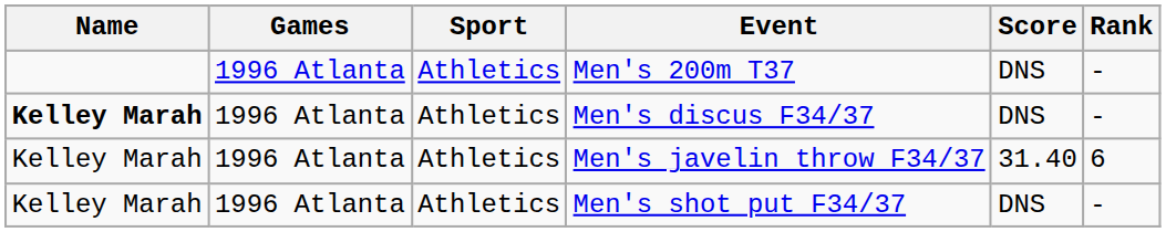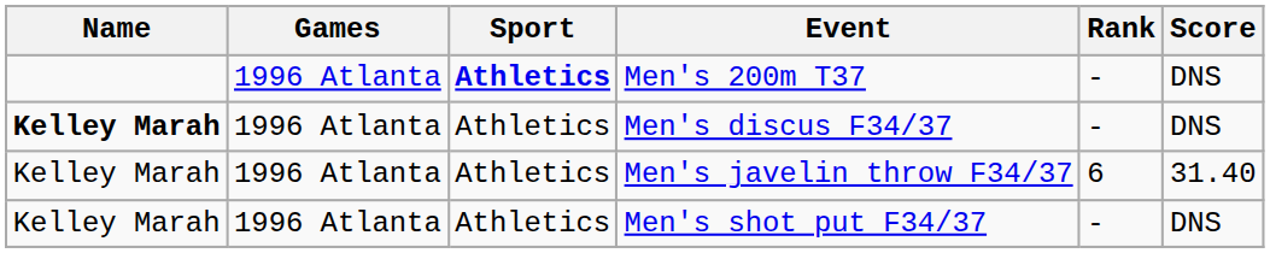 <table class="wikitable sortable" style="font-size:90%">
 <tr>
 <th>Name</th>
 <th>Games</th>
 <th>Sport</th>
 <th>Event</th>
+<th>Rank</th>
 <th>Score</th>
-<th>Rank</th>
 </tr>
 <tr>
 <td></td>
 <td><a href='#'>1996 Atlanta</a></td>
-<td><a href='#'>Athletics</a></td>
+<td><strong><a href='#'>Athletics</a></strong></td>
 <td><a href='#'>Men's 200m T37</a></td>
+<td>-</td>
 <td>DNS</td>
-<td>-</td>
 </tr>
 <tr>
 <td><strong>Kelley Marah</strong></td>
 <td>1996 Atlanta</td>
 <td>Athletics</td>
 <td><a href='#'>Men's discus F34/37</a></td>
+<td>-</td>
 <td>DNS</td>
-<td>-</td>
 </tr>
 <tr>
 <td>Kelley Marah</td>
 <td>1996 Atlanta</td>
 <td>Athletics</td>
 <td><a href='#'>Men's javelin throw F34/37</a></td>
+<td>6</td>
 <td>31.40</td>
-<td>6</td>
 </tr>
 <tr>
 <td>Kelley Marah</td>
 <td>1996 Atlanta</td>
 <td>Athletics</td>
 <td><a href='#'>Men's shot put F34/37</a></td>
+<td>-</td>
 <td>DNS</td>
-<td>-</td>
 </tr>
 </table>
